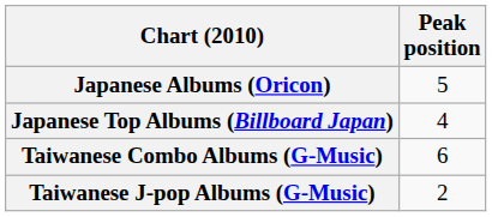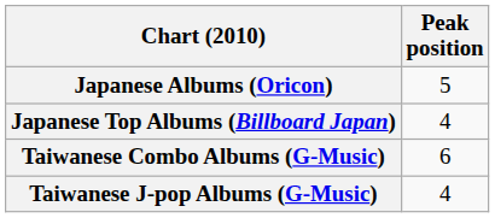 <table class="wikitable plainrowheaders sortable" style="text-align:center">
 <tr>
 <th>Chart (2010)</th>
 <th>Peak<br>position</th>
 </tr>
 <tr>
 <th scope="row">Japanese Albums (<a href='#'>Oricon</a>)</th>
 <td>5</td>
 </tr>
 <tr>
 <th scope="row">Japanese Top Albums (<em><a href='#'>Billboard Japan</a></em>)</th>
 <td>4</td>
 </tr>
 <tr>
 <th scope="row">Taiwanese Combo Albums (<a href='#'>G-Music</a>)</th>
 <td>6</td>
 </tr>
 <tr>
 <th scope="row">Taiwanese J-pop Albums (<a href='#'>G-Music</a>)</th>
-<td>2</td>
+<td>4</td>
 </tr>
 </table>
